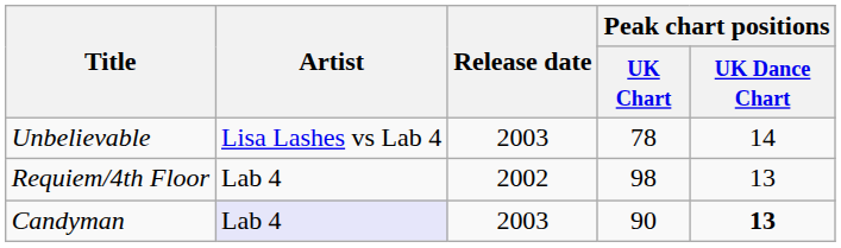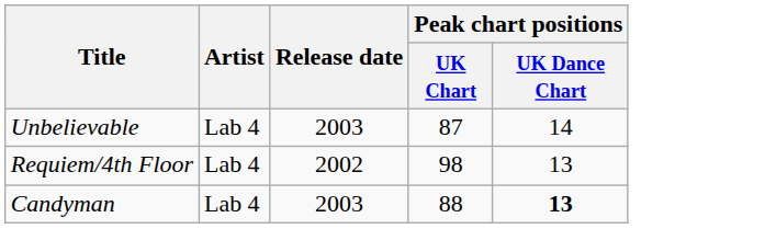 <table class="wikitable" style="text-align:center;">
 <tr>
 <th rowspan="2">Title</th>
 <th rowspan="2">Artist</th>
 <th rowspan="2">Release date</th>
 <th colspan="2">Peak chart positions</th>
 </tr>
 <tr>
 <th><small><a href='#'>UK <br>Chart</a></small><br></th>
 <th><small><a href='#'>UK Dance <br>Chart</a></small></th>
 </tr>
 <tr>
 <td align="left"><em>Unbelievable</em></td>
-<td align="left"><a href='#'>Lisa Lashes</a> vs Lab 4</td>
+<td align="left">Lab 4</td>
 <td>2003</td>
-<td>78</td>
+<td>87</td>
 <td>14</td>
 </tr>
 <tr>
 <td align="left"><em>Requiem/4th Floor</em></td>
 <td align="left">Lab 4</td>
 <td>2002</td>
 <td>98</td>
 <td>13</td>
 </tr>
 <tr>
 <td align="left"><em>Candyman</em></td>
-<td align="left" style="background: lavender;">Lab 4</td>
+<td align="left">Lab 4</td>
 <td>2003</td>
-<td>90</td>
+<td>88</td>
 <td><strong>13</strong></td>
 </tr>
 </table>
